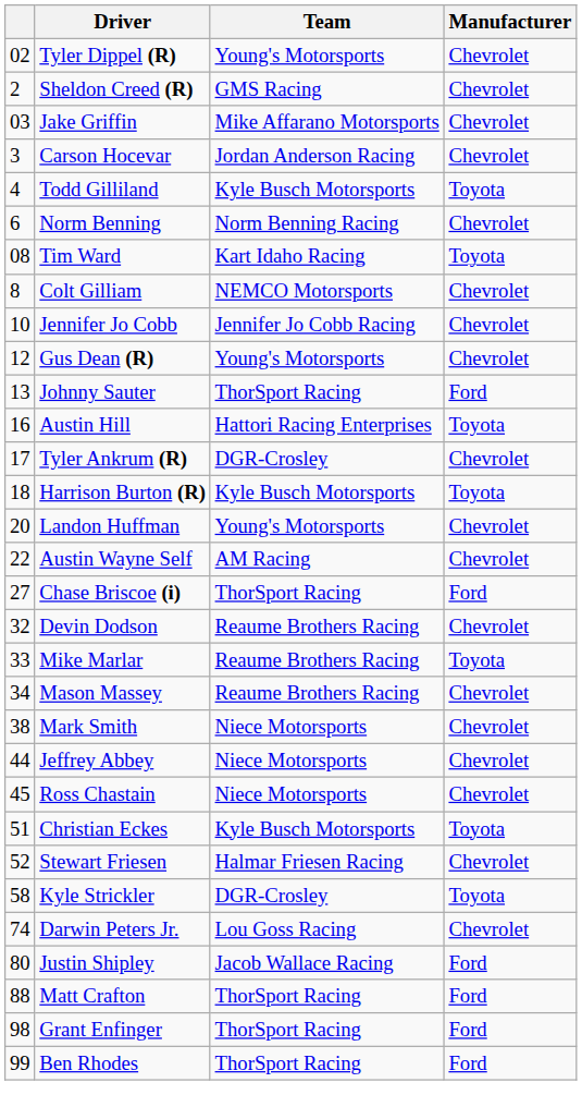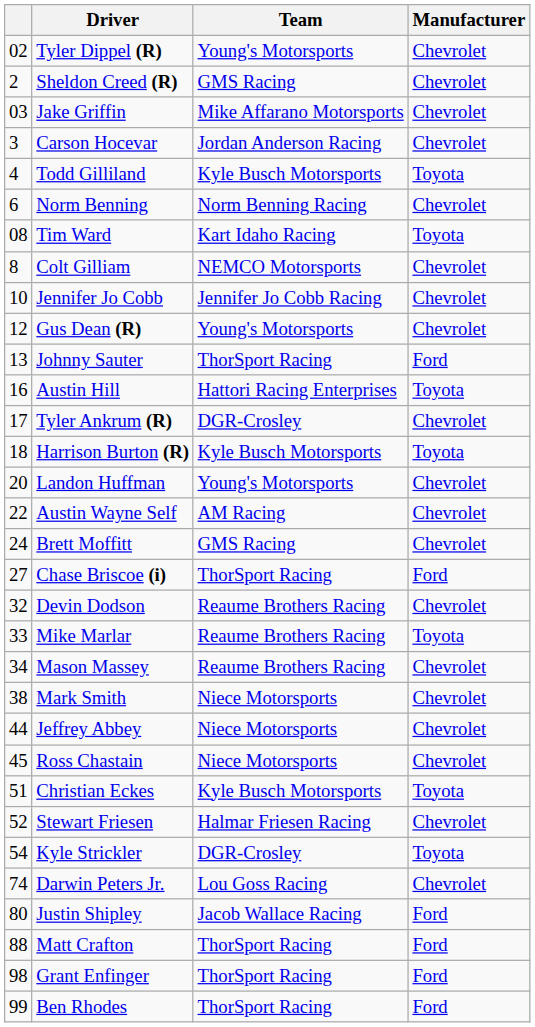 <table class="wikitable" style="font-size:95%">
 <tr>
 <th></th>
 <th>Driver</th>
 <th>Team</th>
 <th>Manufacturer</th>
 </tr>
 <tr>
 <td>02</td>
 <td><a href='#'>Tyler Dippel</a> <strong>(R)</strong></td>
 <td><a href='#'>Young's Motorsports</a></td>
 <td><a href='#'>Chevrolet</a></td>
 </tr>
 <tr>
 <td>2</td>
 <td><a href='#'>Sheldon Creed</a> <strong>(R)</strong></td>
 <td><a href='#'>GMS Racing</a></td>
 <td><a href='#'>Chevrolet</a></td>
 </tr>
 <tr>
 <td>03</td>
 <td><a href='#'>Jake Griffin</a></td>
 <td><a href='#'>Mike Affarano Motorsports</a></td>
 <td><a href='#'>Chevrolet</a></td>
 </tr>
 <tr>
 <td>3</td>
 <td><a href='#'>Carson Hocevar</a></td>
 <td><a href='#'>Jordan Anderson Racing</a></td>
 <td><a href='#'>Chevrolet</a></td>
 </tr>
 <tr>
 <td>4</td>
 <td><a href='#'>Todd Gilliland</a></td>
 <td><a href='#'>Kyle Busch Motorsports</a></td>
 <td><a href='#'>Toyota</a></td>
 </tr>
 <tr>
 <td>6</td>
 <td><a href='#'>Norm Benning</a></td>
 <td><a href='#'>Norm Benning Racing</a></td>
 <td><a href='#'>Chevrolet</a></td>
 </tr>
 <tr>
 <td>08</td>
 <td><a href='#'>Tim Ward</a></td>
 <td><a href='#'>Kart Idaho Racing</a></td>
 <td><a href='#'>Toyota</a></td>
 </tr>
 <tr>
 <td>8</td>
 <td><a href='#'>Colt Gilliam</a></td>
 <td><a href='#'>NEMCO Motorsports</a></td>
 <td><a href='#'>Chevrolet</a></td>
 </tr>
 <tr>
 <td>10</td>
 <td><a href='#'>Jennifer Jo Cobb</a></td>
 <td><a href='#'>Jennifer Jo Cobb Racing</a></td>
 <td><a href='#'>Chevrolet</a></td>
 </tr>
 <tr>
 <td>12</td>
 <td><a href='#'>Gus Dean</a> <strong>(R)</strong></td>
 <td><a href='#'>Young's Motorsports</a></td>
 <td><a href='#'>Chevrolet</a></td>
 </tr>
 <tr>
 <td>13</td>
 <td><a href='#'>Johnny Sauter</a></td>
 <td><a href='#'>ThorSport Racing</a></td>
 <td><a href='#'>Ford</a></td>
 </tr>
 <tr>
 <td>16</td>
 <td><a href='#'>Austin Hill</a></td>
 <td><a href='#'>Hattori Racing Enterprises</a></td>
 <td><a href='#'>Toyota</a></td>
 </tr>
 <tr>
 <td>17</td>
 <td><a href='#'>Tyler Ankrum</a> <strong>(R)</strong></td>
 <td><a href='#'>DGR-Crosley</a></td>
 <td><a href='#'>Chevrolet</a></td>
 </tr>
 <tr>
 <td>18</td>
 <td><a href='#'>Harrison Burton</a> <strong>(R)</strong></td>
 <td><a href='#'>Kyle Busch Motorsports</a></td>
 <td><a href='#'>Toyota</a></td>
 </tr>
 <tr>
 <td>20</td>
 <td><a href='#'>Landon Huffman</a></td>
 <td><a href='#'>Young's Motorsports</a></td>
 <td><a href='#'>Chevrolet</a></td>
 </tr>
 <tr>
 <td>22</td>
 <td><a href='#'>Austin Wayne Self</a></td>
 <td><a href='#'>AM Racing</a></td>
 <td><a href='#'>Chevrolet</a></td>
 </tr>
 <tr>
+<td>24</td>
+<td><a href='#'>Brett Moffitt</a></td>
+<td><a href='#'>GMS Racing</a></td>
+<td><a href='#'>Chevrolet</a></td>
+</tr>
+<tr>
 <td>27</td>
 <td><a href='#'>Chase Briscoe</a> <strong>(i)</strong></td>
 <td><a href='#'>ThorSport Racing</a></td>
 <td><a href='#'>Ford</a></td>
 </tr>
 <tr>
 <td>32</td>
 <td><a href='#'>Devin Dodson</a></td>
 <td><a href='#'>Reaume Brothers Racing</a></td>
 <td><a href='#'>Chevrolet</a></td>
 </tr>
 <tr>
 <td>33</td>
 <td><a href='#'>Mike Marlar</a></td>
 <td><a href='#'>Reaume Brothers Racing</a></td>
 <td><a href='#'>Toyota</a></td>
 </tr>
 <tr>
 <td>34</td>
 <td><a href='#'>Mason Massey</a></td>
 <td><a href='#'>Reaume Brothers Racing</a></td>
 <td><a href='#'>Chevrolet</a></td>
 </tr>
 <tr>
 <td>38</td>
 <td><a href='#'>Mark Smith</a></td>
 <td><a href='#'>Niece Motorsports</a></td>
 <td><a href='#'>Chevrolet</a></td>
 </tr>
 <tr>
 <td>44</td>
 <td><a href='#'>Jeffrey Abbey</a></td>
 <td><a href='#'>Niece Motorsports</a></td>
 <td><a href='#'>Chevrolet</a></td>
 </tr>
 <tr>
 <td>45</td>
 <td><a href='#'>Ross Chastain</a></td>
 <td><a href='#'>Niece Motorsports</a></td>
 <td><a href='#'>Chevrolet</a></td>
 </tr>
 <tr>
 <td>51</td>
 <td><a href='#'>Christian Eckes</a></td>
 <td><a href='#'>Kyle Busch Motorsports</a></td>
 <td><a href='#'>Toyota</a></td>
 </tr>
 <tr>
 <td>52</td>
 <td><a href='#'>Stewart Friesen</a></td>
 <td><a href='#'>Halmar Friesen Racing</a></td>
 <td><a href='#'>Chevrolet</a></td>
 </tr>
 <tr>
-<td>58</td>
+<td>54</td>
 <td><a href='#'>Kyle Strickler</a></td>
 <td><a href='#'>DGR-Crosley</a></td>
 <td><a href='#'>Toyota</a></td>
 </tr>
 <tr>
 <td>74</td>
 <td><a href='#'>Darwin Peters Jr.</a></td>
 <td><a href='#'>Lou Goss Racing</a></td>
 <td><a href='#'>Chevrolet</a></td>
 </tr>
 <tr>
 <td>80</td>
 <td><a href='#'>Justin Shipley</a></td>
 <td><a href='#'>Jacob Wallace Racing</a></td>
 <td><a href='#'>Ford</a></td>
 </tr>
 <tr>
 <td>88</td>
 <td><a href='#'>Matt Crafton</a></td>
 <td><a href='#'>ThorSport Racing</a></td>
 <td><a href='#'>Ford</a></td>
 </tr>
 <tr>
 <td>98</td>
 <td><a href='#'>Grant Enfinger</a></td>
 <td><a href='#'>ThorSport Racing</a></td>
 <td><a href='#'>Ford</a></td>
 </tr>
 <tr>
 <td>99</td>
 <td><a href='#'>Ben Rhodes</a></td>
 <td><a href='#'>ThorSport Racing</a></td>
 <td><a href='#'>Ford</a></td>
 </tr>
 </table>
